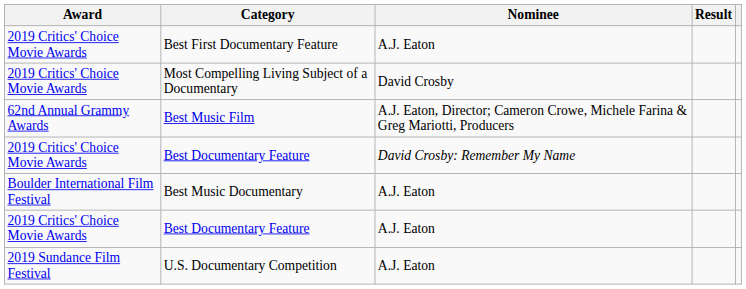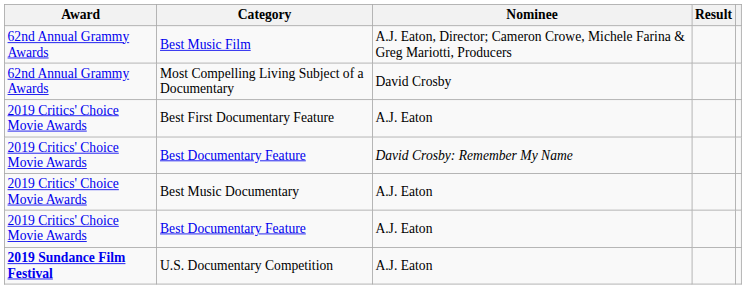 <table class="wikitable sortable">
 <tr>
 <th>Award</th>
 <th>Category</th>
 <th>Nominee</th>
 <th>Result</th>
 <th class="unsortable"></th>
 </tr>
 <tr>
-<td><a href='#'>2019 Critics' Choice Movie Awards</a></td>
-<td>Best First Documentary Feature</td>
-<td>A.J. Eaton</td>
+<td><a href='#'>62nd Annual Grammy Awards</a></td>
+<td><a href='#'>Best Music Film</a></td>
+<td>A.J. Eaton, Director; Cameron Crowe, Michele Farina & Greg Mariotti, Producers</td>
 <td></td>
 <td></td>
 </tr>
 <tr>
-<td><a href='#'>2019 Critics' Choice Movie Awards</a></td>
+<td><a href='#'>62nd Annual Grammy Awards</a></td>
 <td>Most Compelling Living Subject of a Documentary</td>
 <td>David Crosby</td>
 <td></td>
 <td></td>
 </tr>
 <tr>
-<td><a href='#'>62nd Annual Grammy Awards</a></td>
-<td><a href='#'>Best Music Film</a></td>
-<td>A.J. Eaton, Director; Cameron Crowe, Michele Farina & Greg Mariotti, Producers</td>
+<td><a href='#'>2019 Critics' Choice Movie Awards</a></td>
+<td>Best First Documentary Feature</td>
+<td>A.J. Eaton</td>
 <td></td>
 <td></td>
 </tr>
 <tr>
 <td><a href='#'>2019 Critics' Choice Movie Awards</a></td>
 <td><a href='#'>Best Documentary Feature</a></td>
 <td><em>David Crosby: Remember My Name</em></td>
 <td></td>
 <td></td>
 </tr>
 <tr>
-<td><a href='#'>Boulder International Film Festival</a></td>
+<td><a href='#'>2019 Critics' Choice Movie Awards</a></td>
 <td>Best Music Documentary</td>
 <td>A.J. Eaton</td>
 <td></td>
 <td style="text-align:center;"></td>
 </tr>
 <tr>
 <td><a href='#'>2019 Critics' Choice Movie Awards</a></td>
 <td><a href='#'>Best Documentary Feature</a></td>
 <td>A.J. Eaton</td>
 <td></td>
 <td></td>
 </tr>
 <tr>
-<td><a href='#'>2019 Sundance Film Festival</a></td>
+<td><strong><a href='#'>2019 Sundance Film Festival</a></strong></td>
 <td>U.S. Documentary Competition</td>
 <td>A.J. Eaton</td>
 <td></td>
 <td style="text-align:center;"></td>
 </tr>
 </table>
